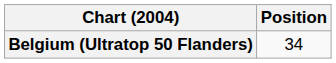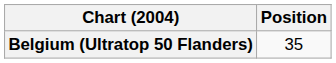 <table class="wikitable plainrowheaders" style="text-align:center">
 <tr>
 <th scope="col">Chart (2004)</th>
 <th scope="col">Position</th>
 </tr>
 <tr>
 <th scope="row">Belgium (Ultratop 50 Flanders)</th>
-<td>34</td>
+<td>35</td>
 </tr>
 </table>
